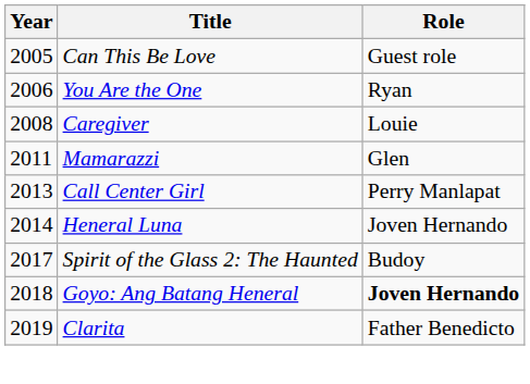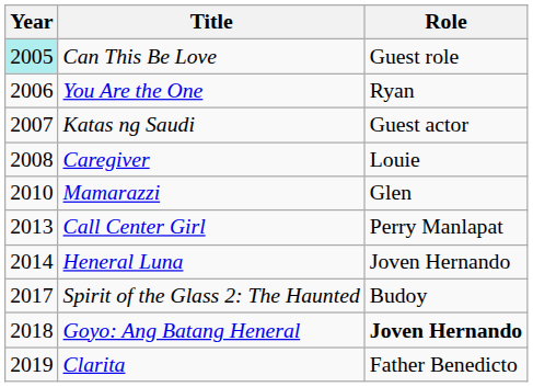 <table class="wikitable sortable">
 <tr>
 <th>Year</th>
 <th>Title</th>
 <th>Role</th>
 </tr>
 <tr>
-<td>2005</td>
+<td style="background: paleturquoise;">2005</td>
 <td><em>Can This Be Love</em></td>
 <td>Guest role</td>
 </tr>
 <tr>
 <td>2006</td>
 <td><em><a href='#'>You Are the One</a></em></td>
 <td>Ryan</td>
 </tr>
 <tr>
+<td>2007</td>
+<td><em>Katas ng Saudi</em></td>
+<td>Guest actor</td>
+</tr>
+<tr>
 <td>2008</td>
 <td><em><a href='#'>Caregiver</a></em></td>
 <td>Louie</td>
 </tr>
 <tr>
-<td>2011</td>
+<td>2010</td>
 <td><em><a href='#'>Mamarazzi</a></em></td>
 <td>Glen</td>
 </tr>
 <tr>
 <td>2013</td>
 <td><em><a href='#'>Call Center Girl</a></em></td>
 <td>Perry Manlapat</td>
 </tr>
 <tr>
 <td>2014</td>
 <td><em><a href='#'>Heneral Luna</a></em></td>
 <td>Joven Hernando</td>
 </tr>
 <tr>
 <td>2017</td>
 <td><em>Spirit of the Glass 2: The Haunted</em></td>
 <td>Budoy</td>
 </tr>
 <tr>
 <td>2018</td>
 <td><em><a href='#'>Goyo: Ang Batang Heneral</a></em></td>
 <td><strong>Joven Hernando</strong></td>
 </tr>
 <tr>
 <td>2019</td>
 <td><em><a href='#'>Clarita</a></em></td>
 <td>Father Benedicto</td>
 </tr>
 </table>
